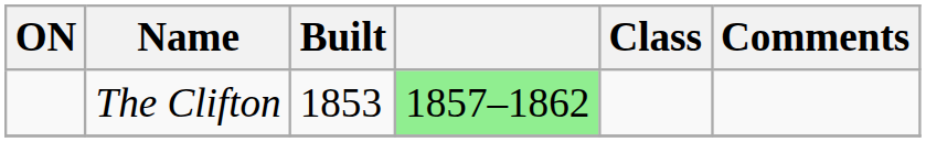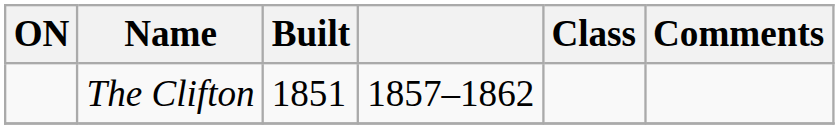 <table class="wikitable">
 <tr>
 <th>ON</th>
 <th>Name</th>
 <th>Built</th>
 <th></th>
 <th>Class</th>
 <th>Comments</th>
 </tr>
 <tr>
 <td></td>
 <td><em>The Clifton</em></td>
-<td>1853</td>
-<td style="background: lightgreen;">1857–1862</td>
+<td>1851</td>
+<td>1857–1862</td>
 <td></td>
 <td></td>
 </tr>
 <tr>
 </tr>
 </table>
